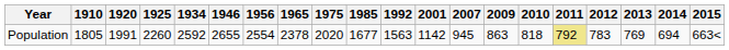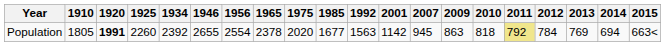 <table class="wikitable">
 <tr>
 <th>Year</th>
 <th>1910</th>
 <th>1920</th>
 <th>1925</th>
 <th>1934</th>
 <th>1946</th>
 <th>1956</th>
 <th>1965</th>
 <th>1975</th>
 <th>1985</th>
 <th>1992</th>
 <th>2001</th>
 <th>2007</th>
 <th>2009</th>
 <th>2010</th>
 <th>2011</th>
 <th>2012</th>
 <th>2013</th>
 <th>2014</th>
 <th>2015</th>
 </tr>
 <tr>
 <td>Population</td>
 <td>1805</td>
-<td>1991</td>
+<td><strong>1991</strong></td>
 <td>2260</td>
-<td>2592</td>
+<td>2392</td>
 <td>2655</td>
 <td>2554</td>
 <td>2378</td>
 <td>2020</td>
 <td>1677</td>
 <td>1563</td>
 <td>1142</td>
 <td>945</td>
 <td>863</td>
 <td>818</td>
 <td style="background: khaki;">792</td>
-<td>783</td>
+<td>784</td>
 <td>769</td>
 <td>694</td>
 <td>663<</td>
 </tr>
 </table>
